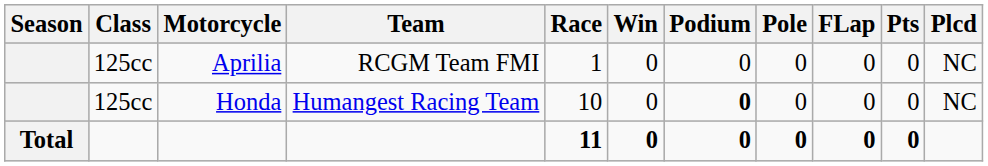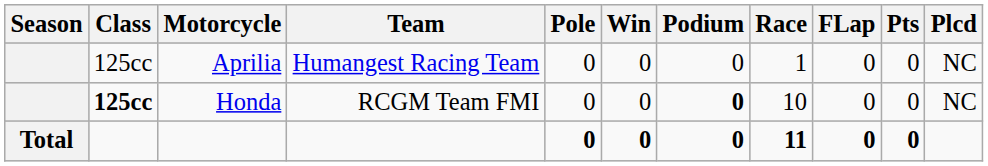 <table class="wikitable" style=text-align:right>
 <tr>
 <th>Season</th>
 <th>Class</th>
 <th>Motorcycle</th>
 <th>Team</th>
-<th>Race</th>
+<th>Pole</th>
 <th>Win</th>
 <th>Podium</th>
-<th>Pole</th>
+<th>Race</th>
 <th>FLap</th>
 <th>Pts</th>
 <th>Plcd</th>
 </tr>
 <tr>
 <th></th>
 <td>125cc</td>
 <td><a href='#'>Aprilia</a></td>
-<td>RCGM Team FMI</td>
-<td>1</td>
+<td><a href='#'>Humangest Racing Team</a></td>
 <td>0</td>
 <td>0</td>
 <td>0</td>
+<td>1</td>
 <td>0</td>
 <td>0</td>
 <td>NC</td>
 </tr>
 <tr>
 <th></th>
-<td>125cc</td>
+<td><strong>125cc</strong></td>
 <td><a href='#'>Honda</a></td>
-<td><a href='#'>Humangest Racing Team</a></td>
-<td>10</td>
+<td>RCGM Team FMI</td>
+<td>0</td>
 <td>0</td>
 <td><strong>0</strong></td>
-<td>0</td>
+<td>10</td>
 <td>0</td>
 <td>0</td>
 <td>NC</td>
 </tr>
 <tr>
 <th>Total</th>
 <td></td>
 <td></td>
 <td></td>
-<td><strong>11</strong></td>
 <td><strong>0</strong></td>
 <td><strong>0</strong></td>
 <td><strong>0</strong></td>
+<td><strong>11</strong></td>
 <td><strong>0</strong></td>
 <td><strong>0</strong></td>
 <td></td>
 </tr>
 </table>
